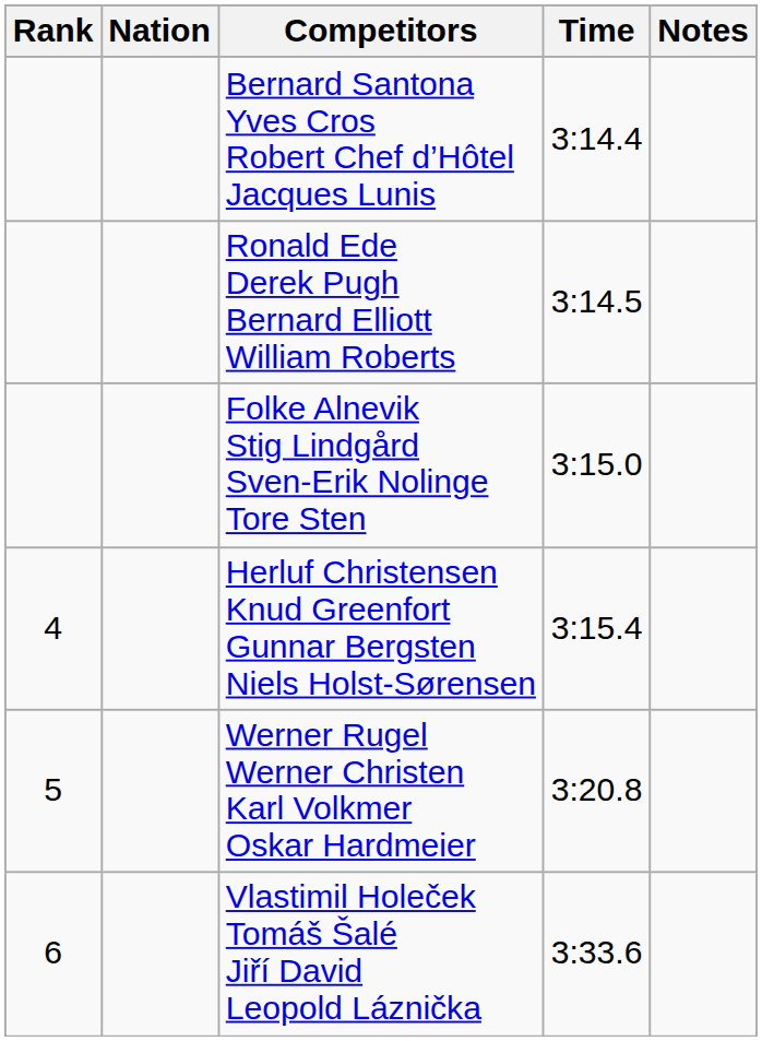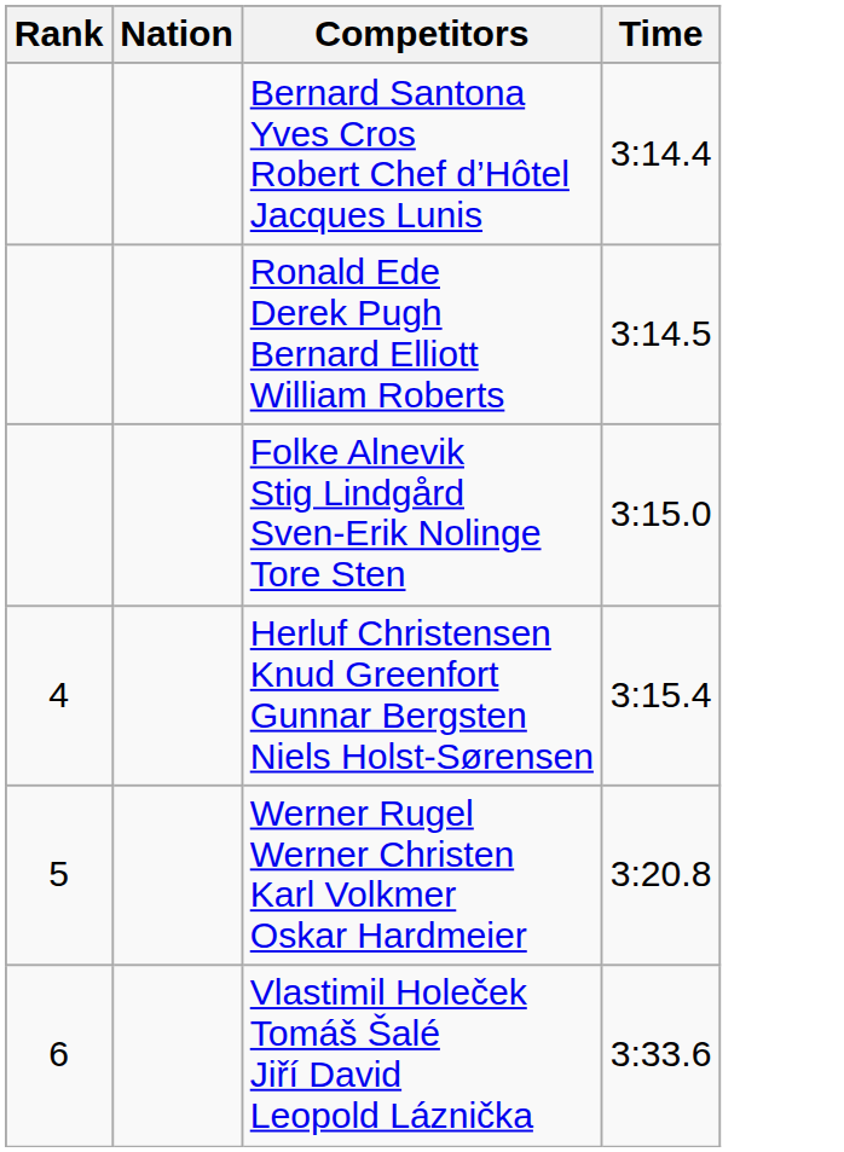 <table class="wikitable sortable" style="text-align:center">
 <tr>
 <th>Rank</th>
 <th>Nation</th>
 <th>Competitors</th>
 <th>Time</th>
-<th>Notes</th>
 </tr>
 <tr>
 <td></td>
 <td align=left></td>
 <td align=left><a href='#'>Bernard Santona</a><br><a href='#'>Yves Cros</a><br><a href='#'>Robert Chef d’Hôtel</a><br><a href='#'>Jacques Lunis</a></td>
 <td>3:14.4</td>
-<td></td>
 </tr>
 <tr>
 <td></td>
 <td align=left></td>
 <td align=left><a href='#'>Ronald Ede</a><br><a href='#'>Derek Pugh</a><br><a href='#'>Bernard Elliott</a><br><a href='#'>William Roberts</a></td>
 <td>3:14.5</td>
-<td></td>
 </tr>
 <tr>
 <td></td>
 <td align=left></td>
 <td align=left><a href='#'>Folke Alnevik</a><br><a href='#'>Stig Lindgård</a><br><a href='#'>Sven-Erik Nolinge</a><br><a href='#'>Tore Sten</a></td>
 <td>3:15.0</td>
-<td></td>
 </tr>
 <tr>
 <td>4</td>
 <td align=left></td>
 <td align=left><a href='#'>Herluf Christensen</a><br><a href='#'>Knud Greenfort</a><br><a href='#'>Gunnar Bergsten</a><br><a href='#'>Niels Holst-Sørensen</a></td>
 <td>3:15.4</td>
-<td></td>
 </tr>
 <tr>
 <td>5</td>
 <td align=left></td>
 <td align=left><a href='#'>Werner Rugel</a><br><a href='#'>Werner Christen</a><br><a href='#'>Karl Volkmer</a><br><a href='#'>Oskar Hardmeier</a></td>
 <td>3:20.8</td>
-<td></td>
 </tr>
 <tr>
 <td>6</td>
 <td align=left></td>
 <td align=left><a href='#'>Vlastimil Holeček</a><br><a href='#'>Tomáš Šalé</a><br><a href='#'>Jiří David</a><br><a href='#'>Leopold Láznička</a></td>
 <td>3:33.6</td>
-<td></td>
 </tr>
 </table>
